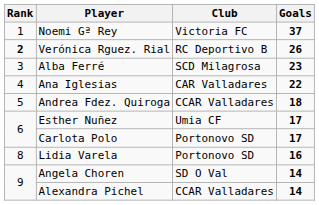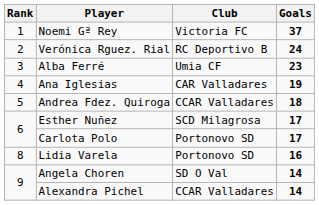 <table class="wikitable" style="text-align:center">
 <tr>
 <th>Rank</th>
 <th>Player</th>
 <th>Club</th>
 <th>Goals</th>
 </tr>
 <tr>
 <td>1</td>
 <td align="left">Noemi Gª Rey</td>
 <td align="left">Victoria FC</td>
 <td><strong>37</strong></td>
 </tr>
 <tr>
-<td><strong>2</strong></td>
+<td>2</td>
 <td align="left">Verónica Rguez. Rial</td>
 <td align="left">RC Deportivo B</td>
-<td><strong>26</strong></td>
+<td><strong>24</strong></td>
 </tr>
 <tr>
 <td>3</td>
 <td align="left">Alba Ferré</td>
-<td align="left">SCD Milagrosa</td>
+<td align="left">Umia CF</td>
 <td><strong>23</strong></td>
 </tr>
 <tr>
 <td>4</td>
 <td align="left">Ana Iglesias</td>
 <td align="left">CAR Valladares</td>
-<td><strong>22</strong></td>
+<td><strong>19</strong></td>
 </tr>
 <tr>
 <td>5</td>
 <td align="left">Andrea Fdez. Quiroga</td>
 <td align="left">CCAR Valladares</td>
 <td><strong>18</strong></td>
 </tr>
 <tr>
 <td rowspan="2">6</td>
 <td align="left">Esther Nuñez</td>
-<td align="left">Umia CF</td>
+<td align="left">SCD Milagrosa</td>
 <td><strong>17</strong></td>
 </tr>
 <tr>
 <td align="left">Carlota Polo</td>
 <td align="left">Portonovo SD</td>
 <td><strong>17</strong></td>
 </tr>
 <tr>
 <td>8</td>
 <td align="left">Lidia Varela</td>
 <td align="left">Portonovo SD</td>
 <td><strong>16</strong></td>
 </tr>
 <tr>
 <td rowspan="2">9</td>
 <td align="left">Angela Choren</td>
 <td align="left">SD O Val</td>
 <td><strong>14</strong></td>
 </tr>
 <tr>
 <td align="left">Alexandra Pichel</td>
 <td align="left">CCAR Valladares</td>
 <td><strong>14</strong></td>
 </tr>
 </table>
